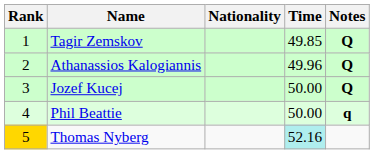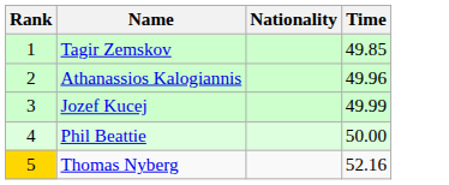 <table class="wikitable sortable" style="text-align:center">
 <tr>
 <th>Rank</th>
 <th>Name</th>
 <th>Nationality</th>
 <th>Time</th>
-<th>Notes</th>
 </tr>
 <tr bgcolor=ccffcc>
 <td>1</td>
 <td align=left><a href='#'>Tagir Zemskov</a></td>
 <td align=left></td>
 <td>49.85</td>
-<td><strong>Q</strong></td>
 </tr>
 <tr bgcolor=ccffcc>
 <td>2</td>
 <td align=left><a href='#'>Athanassios Kalogiannis</a></td>
 <td align=left></td>
 <td>49.96</td>
-<td><strong>Q</strong></td>
 </tr>
 <tr bgcolor=ccffcc>
 <td>3</td>
 <td align=left><a href='#'>Jozef Kucej</a></td>
 <td align=left></td>
-<td>50.00</td>
-<td><strong>Q</strong></td>
+<td>49.99</td>
 </tr>
 <tr bgcolor=ddffdd>
 <td>4</td>
 <td align=left><a href='#'>Phil Beattie</a></td>
 <td align=left></td>
 <td>50.00</td>
-<td><strong>q</strong></td>
 </tr>
 <tr>
 <td style="background: gold;">5</td>
 <td align=left><a href='#'>Thomas Nyberg</a></td>
 <td align=left></td>
-<td style="background: paleturquoise;">52.16</td>
-<td></td>
+<td>52.16</td>
 </tr>
 </table>
